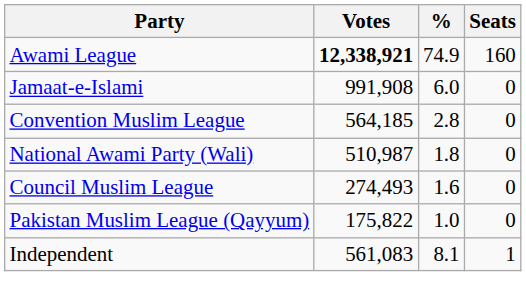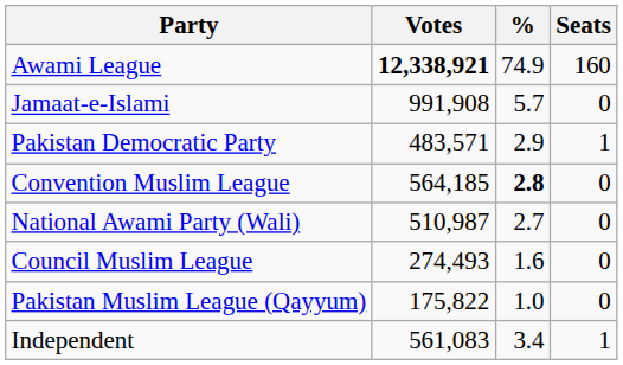 <table class=wikitable style=text-align:right>
 <tr>
 <th>Party</th>
 <th>Votes</th>
 <th>%</th>
 <th>Seats</th>
 </tr>
 <tr>
 <td align=left><a href='#'>Awami League</a></td>
 <td><strong>12,338,921</strong></td>
 <td>74.9</td>
 <td>160</td>
 </tr>
 <tr>
 <td align=left><a href='#'>Jamaat-e-Islami</a></td>
 <td>991,908</td>
-<td>6.0</td>
+<td>5.7</td>
 <td>0</td>
+</tr>
+<tr>
+<td align=left><a href='#'>Pakistan Democratic Party</a></td>
+<td>483,571</td>
+<td>2.9</td>
+<td>1</td>
 </tr>
 <tr>
 <td align=left><a href='#'>Convention Muslim League</a></td>
 <td>564,185</td>
-<td>2.8</td>
+<td><strong>2.8</strong></td>
 <td>0</td>
 </tr>
 <tr>
 <td align=left><a href='#'>National Awami Party (Wali)</a></td>
 <td>510,987</td>
-<td>1.8</td>
+<td>2.7</td>
 <td>0</td>
 </tr>
 <tr>
 <td align=left><a href='#'>Council Muslim League</a></td>
 <td>274,493</td>
 <td>1.6</td>
 <td>0</td>
 </tr>
 <tr>
 <td align=left><a href='#'>Pakistan Muslim League (Qayyum)</a></td>
 <td>175,822</td>
 <td>1.0</td>
 <td>0</td>
 </tr>
 <tr>
 <td align=left>Independent</td>
 <td>561,083</td>
-<td>8.1</td>
+<td>3.4</td>
 <td>1</td>
 </tr>
 </table>
